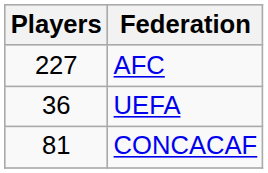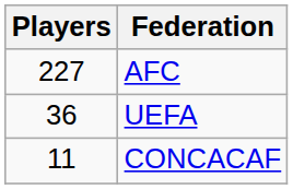 <table class="wikitable">
 <tr>
 <th>Players</th>
 <th>Federation</th>
 </tr>
 <tr>
 <td align="center">227</td>
 <td><a href='#'>AFC</a></td>
 </tr>
 <tr>
 <td align="center">36</td>
 <td><a href='#'>UEFA</a></td>
 </tr>
 <tr>
-<td align="center">81</td>
+<td align="center">11</td>
 <td><a href='#'>CONCACAF</a></td>
 </tr>
 </table>
